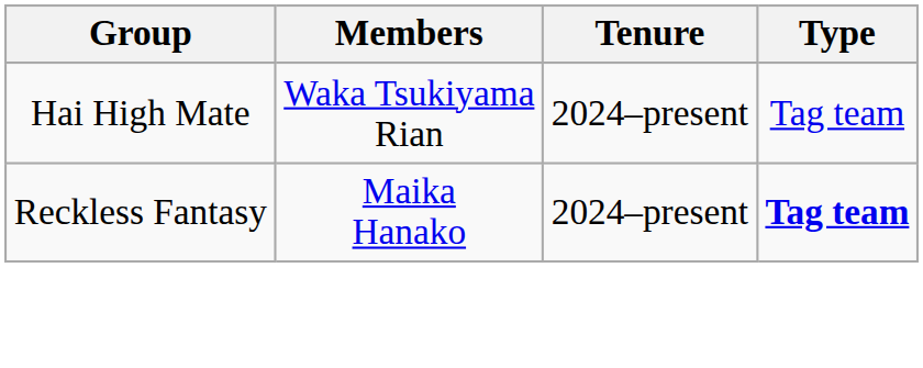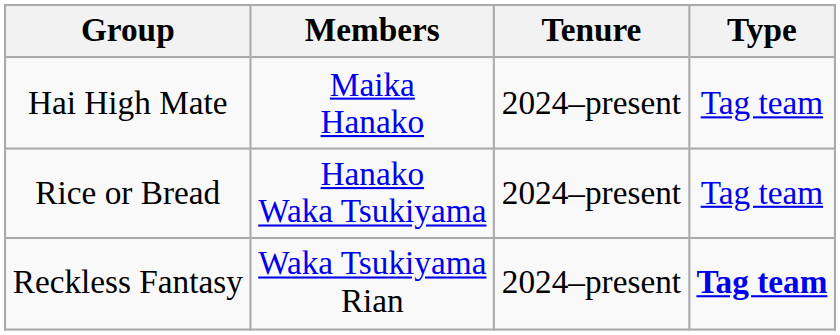 <table class="wikitable sortable" style="text-align:center;">
 <tr>
 <th>Group</th>
 <th>Members</th>
 <th>Tenure</th>
 <th>Type</th>
 </tr>
 <tr>
 <td>Hai High Mate</td>
-<td><a href='#'>Waka Tsukiyama</a><br>Rian</td>
+<td><a href='#'>Maika</a><br><a href='#'>Hanako</a></td>
+<td>2024–present</td>
+<td><a href='#'>Tag team</a></td>
+</tr>
+<tr>
+<td>Rice or Bread</td>
+<td><a href='#'>Hanako</a><br><a href='#'>Waka Tsukiyama</a></td>
 <td>2024–present</td>
 <td><a href='#'>Tag team</a></td>
 </tr>
 <tr>
 <td>Reckless Fantasy</td>
-<td><a href='#'>Maika</a><br><a href='#'>Hanako</a></td>
+<td><a href='#'>Waka Tsukiyama</a><br>Rian</td>
 <td>2024–present</td>
 <td><strong><a href='#'>Tag team</a></strong></td>
 </tr>
 </table>
